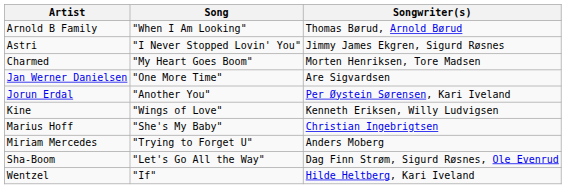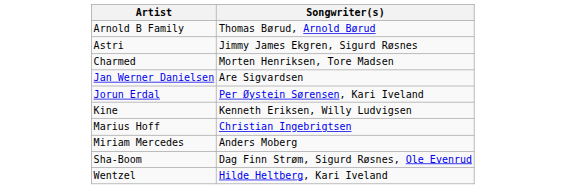 <table class="sortable wikitable" style="margin: 1em auto 1em auto;">
 <tr>
 <th>Artist</th>
-<th>Song</th>
 <th>Songwriter(s)</th>
 </tr>
 <tr>
 <td>Arnold B Family</td>
-<td>"When I Am Looking"</td>
 <td>Thomas Børud, <a href='#'>Arnold Børud</a></td>
 </tr>
 <tr>
 <td>Astri</td>
-<td>"I Never Stopped Lovin' You"</td>
 <td>Jimmy James Ekgren, Sigurd Røsnes</td>
 </tr>
 <tr>
 <td>Charmed</td>
-<td>"My Heart Goes Boom"</td>
 <td>Morten Henriksen, Tore Madsen</td>
 </tr>
 <tr>
 <td><a href='#'>Jan Werner Danielsen</a></td>
-<td>"One More Time"</td>
 <td>Are Sigvardsen</td>
 </tr>
 <tr>
 <td><a href='#'>Jorun Erdal</a></td>
-<td>"Another You"</td>
 <td><a href='#'>Per Øystein Sørensen</a>, Kari Iveland</td>
 </tr>
 <tr>
 <td>Kine</td>
-<td>"Wings of Love"</td>
 <td>Kenneth Eriksen, Willy Ludvigsen</td>
 </tr>
 <tr>
 <td>Marius Hoff</td>
-<td>"She's My Baby"</td>
 <td><a href='#'>Christian Ingebrigtsen</a></td>
 </tr>
 <tr>
 <td>Miriam Mercedes</td>
-<td>"Trying to Forget U"</td>
 <td>Anders Moberg</td>
 </tr>
 <tr>
 <td>Sha-Boom</td>
-<td>"Let's Go All the Way"</td>
 <td>Dag Finn Strøm, Sigurd Røsnes, <a href='#'>Ole Evenrud</a></td>
 </tr>
 <tr>
 <td>Wentzel</td>
-<td>"If"</td>
 <td><a href='#'>Hilde Heltberg</a>, Kari Iveland</td>
 </tr>
 </table>
